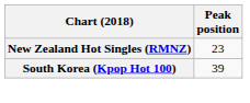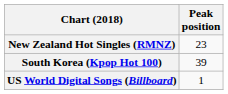 <table class="wikitable plainrowheaders" style="text-align:center">
 <tr>
 <th>Chart (2018)</th>
 <th>Peak<br>position</th>
 </tr>
 <tr>
 <th scope="row">New Zealand Hot Singles (<a href='#'>RMNZ</a>)</th>
 <td>23</td>
 </tr>
 <tr>
 <th scope="row">South Korea (<a href='#'>Kpop Hot 100</a>)</th>
 <td>39</td>
 </tr>
+<tr>
+<th scope="row">US <a href='#'>World Digital Songs</a> (<em><a href='#'>Billboard</a></em>)</th>
+<td>1</td>
+</tr>
 </table>
